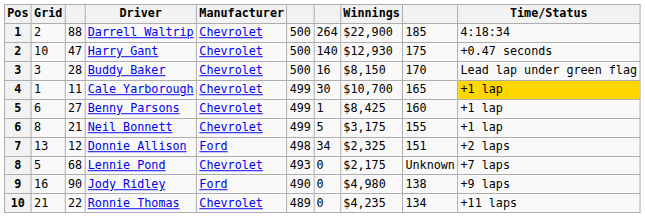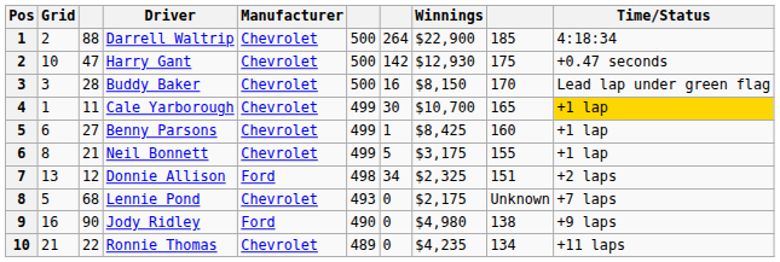 <table class="sortable wikitable" style="font-size:95%">
 <tr>
 <th>Pos</th>
 <th>Grid</th>
 <th></th>
 <th>Driver</th>
 <th>Manufacturer</th>
 <th></th>
 <th></th>
 <th>Winnings</th>
 <th></th>
 <th>Time/Status</th>
 </tr>
 <tr>
 <th>1</th>
 <td>2</td>
 <td>88</td>
 <td><a href='#'>Darrell Waltrip</a></td>
 <td><a href='#'>Chevrolet</a></td>
 <td>500</td>
 <td>264</td>
 <td>$22,900</td>
 <td>185</td>
 <td>4:18:34</td>
 </tr>
 <tr>
 <th>2</th>
 <td>10</td>
 <td>47</td>
 <td><a href='#'>Harry Gant</a></td>
 <td><a href='#'>Chevrolet</a></td>
 <td>500</td>
-<td>140</td>
+<td>142</td>
 <td>$12,930</td>
 <td>175</td>
 <td>+0.47 seconds</td>
 </tr>
 <tr>
 <th>3</th>
 <td>3</td>
 <td>28</td>
 <td><a href='#'>Buddy Baker</a></td>
 <td><a href='#'>Chevrolet</a></td>
 <td>500</td>
 <td>16</td>
 <td>$8,150</td>
 <td>170</td>
 <td>Lead lap under green flag</td>
 </tr>
 <tr>
 <th>4</th>
 <td>1</td>
 <td>11</td>
 <td><a href='#'>Cale Yarborough</a></td>
 <td><a href='#'>Chevrolet</a></td>
 <td>499</td>
 <td>30</td>
 <td>$10,700</td>
 <td>165</td>
 <td style="background: gold;">+1 lap</td>
 </tr>
 <tr>
 <th>5</th>
 <td>6</td>
 <td>27</td>
 <td><a href='#'>Benny Parsons</a></td>
 <td><a href='#'>Chevrolet</a></td>
 <td>499</td>
 <td>1</td>
 <td>$8,425</td>
 <td>160</td>
 <td>+1 lap</td>
 </tr>
 <tr>
 <th>6</th>
 <td>8</td>
 <td>21</td>
 <td><a href='#'>Neil Bonnett</a></td>
 <td><a href='#'>Chevrolet</a></td>
 <td>499</td>
 <td>5</td>
 <td>$3,175</td>
 <td>155</td>
 <td>+1 lap</td>
 </tr>
 <tr>
 <th>7</th>
 <td>13</td>
 <td>12</td>
 <td><a href='#'>Donnie Allison</a></td>
 <td><a href='#'>Ford</a></td>
 <td>498</td>
 <td>34</td>
 <td>$2,325</td>
 <td>151</td>
 <td>+2 laps</td>
 </tr>
 <tr>
 <th>8</th>
 <td>5</td>
 <td>68</td>
 <td><a href='#'>Lennie Pond</a></td>
 <td><a href='#'>Chevrolet</a></td>
 <td>493</td>
 <td>0</td>
 <td>$2,175</td>
 <td>Unknown</td>
 <td>+7 laps</td>
 </tr>
 <tr>
 <th>9</th>
 <td>16</td>
 <td>90</td>
 <td><a href='#'>Jody Ridley</a></td>
 <td><a href='#'>Ford</a></td>
 <td>490</td>
 <td>0</td>
 <td>$4,980</td>
 <td>138</td>
 <td>+9 laps</td>
 </tr>
 <tr>
 <th>10</th>
 <td>21</td>
 <td>22</td>
 <td><a href='#'>Ronnie Thomas</a></td>
 <td><a href='#'>Chevrolet</a></td>
 <td>489</td>
 <td>0</td>
 <td>$4,235</td>
 <td>134</td>
 <td>+11 laps</td>
 </tr>
 </table>
